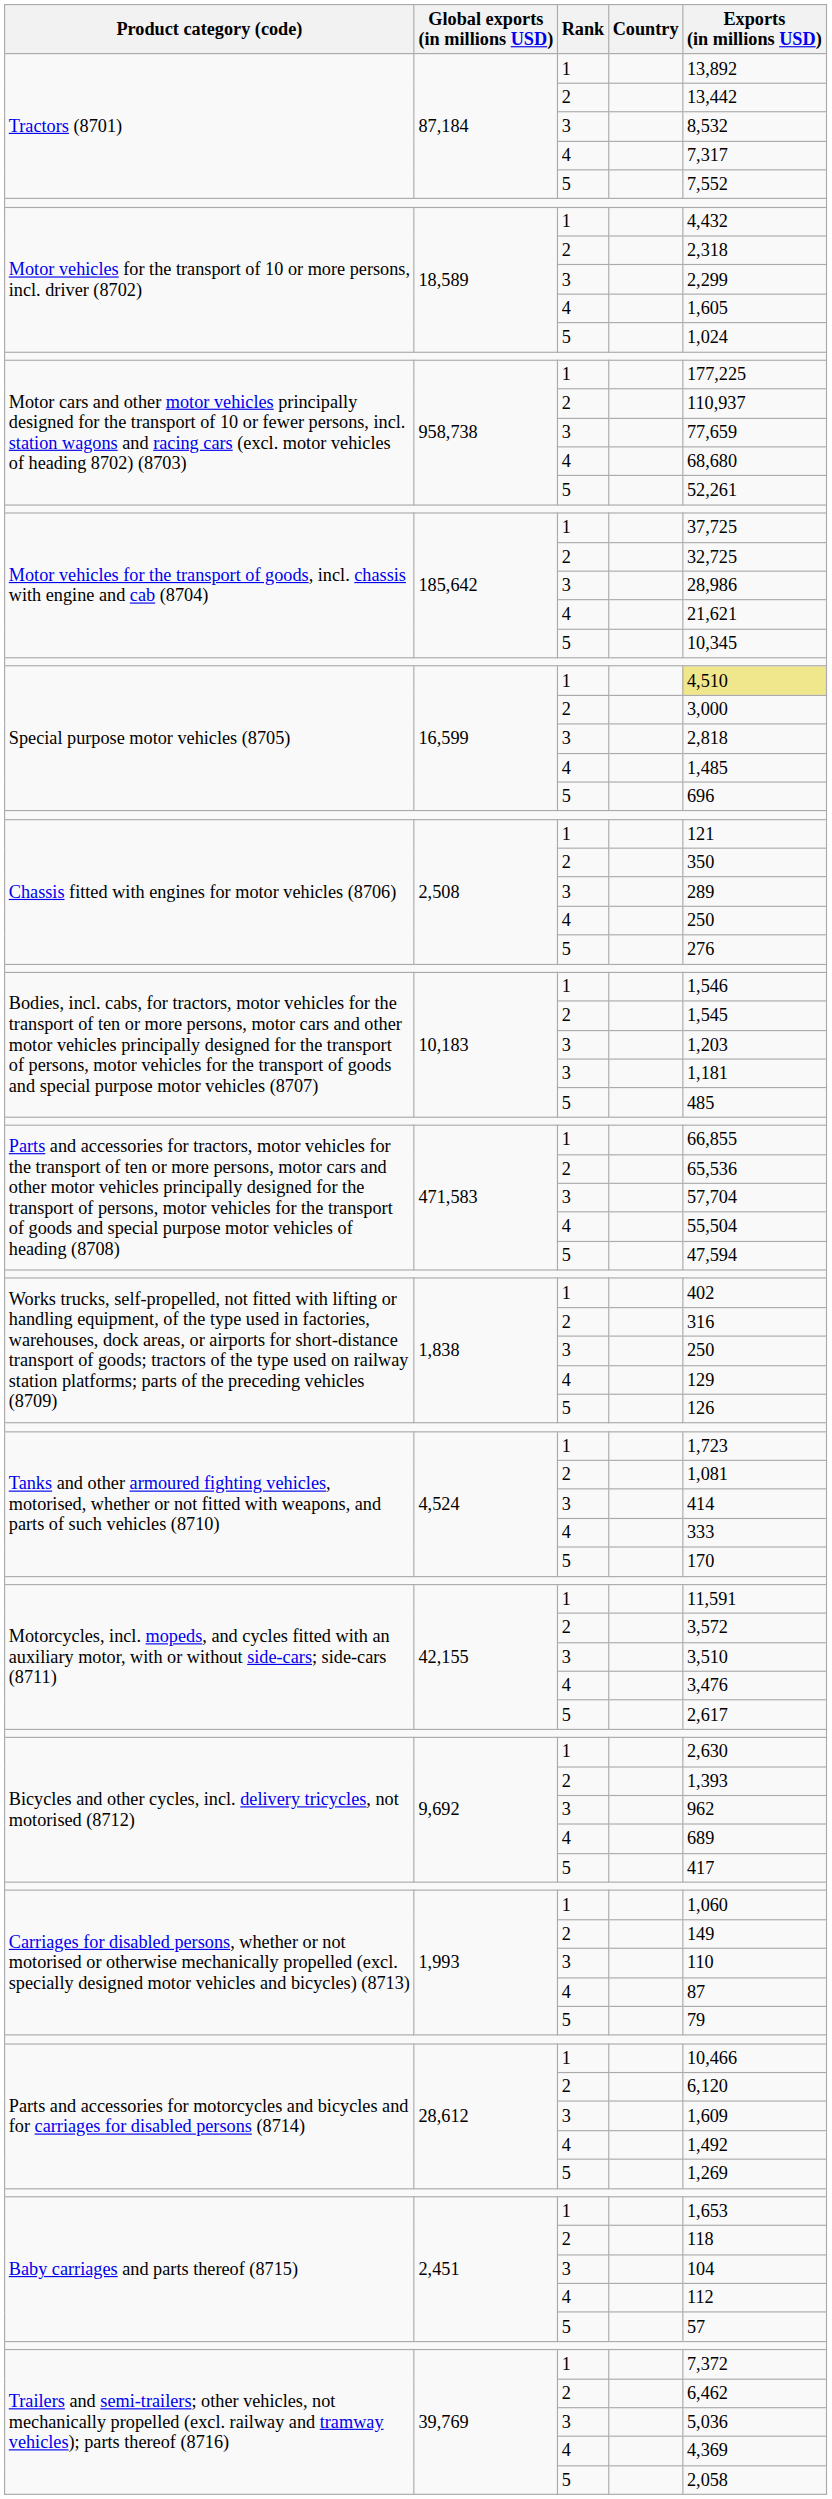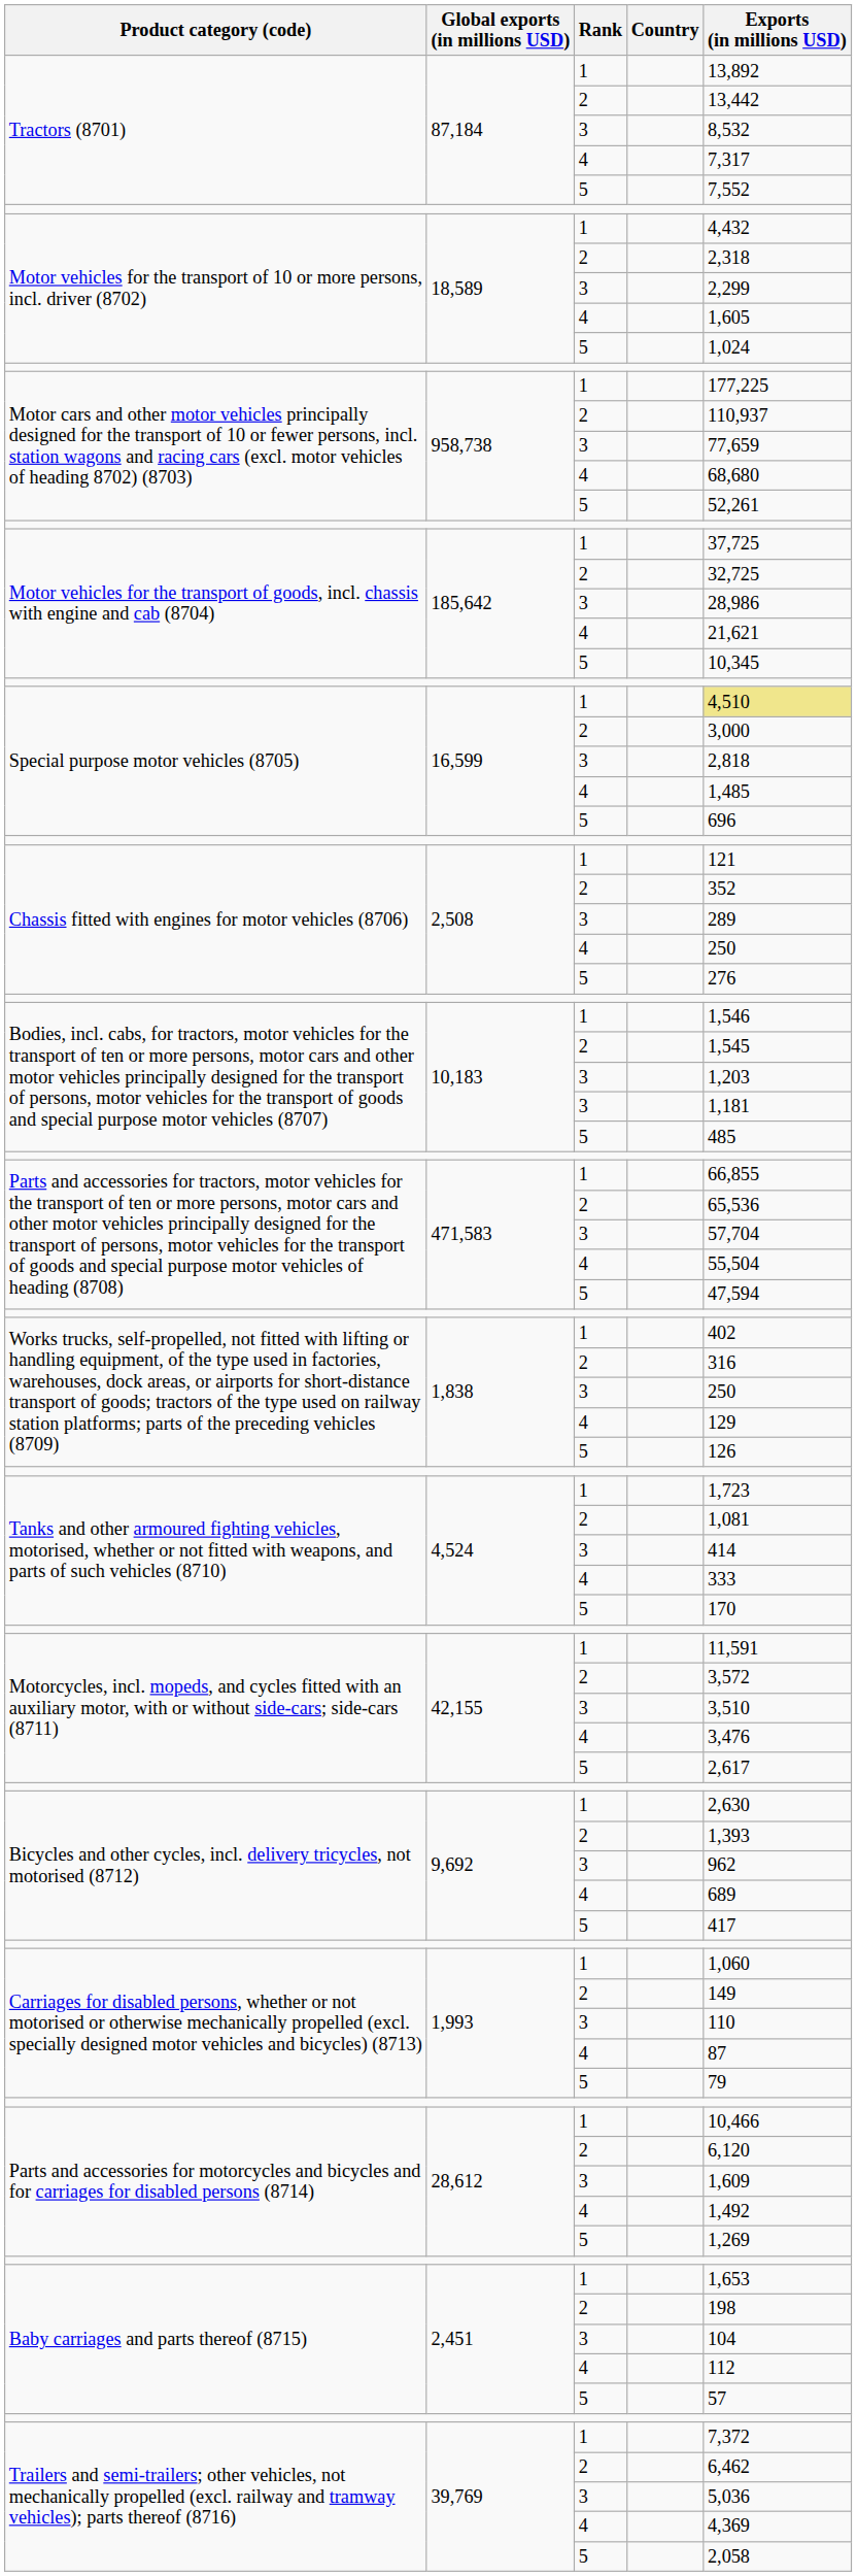 <table class="wikitable sortable">
 <tr>
 <th style="width:22em;">Product category (code)</th>
 <th>Global exports<br>(in millions <a href='#'>USD</a>)</th>
 <th>Rank</th>
 <th>Country</th>
 <th>Exports<br>(in millions <a href='#'>USD</a>)</th>
 </tr>
 <tr>
 <td rowspan="5"><a href='#'>Tractors</a> (8701)</td>
 <td rowspan="5">87,184</td>
 <td>1</td>
 <td></td>
 <td>13,892</td>
 </tr>
 <tr>
 <td>2</td>
 <td></td>
 <td>13,442</td>
 </tr>
 <tr>
 <td>3</td>
 <td></td>
 <td>8,532</td>
 </tr>
 <tr>
 <td>4</td>
 <td></td>
 <td>7,317</td>
 </tr>
 <tr>
 <td>5</td>
 <td></td>
 <td>7,552</td>
 </tr>
 <tr>
 <td colspan="5"></td>
 </tr>
 <tr>
 <td rowspan="5"><a href='#'>Motor vehicles</a> for the transport of 10 or more persons, incl. driver (8702)</td>
 <td rowspan="5">18,589</td>
 <td>1</td>
 <td></td>
 <td>4,432</td>
 </tr>
 <tr>
 <td>2</td>
 <td></td>
 <td>2,318</td>
 </tr>
 <tr>
 <td>3</td>
 <td></td>
 <td>2,299</td>
 </tr>
 <tr>
 <td>4</td>
 <td></td>
 <td>1,605</td>
 </tr>
 <tr>
 <td>5</td>
 <td></td>
 <td>1,024</td>
 </tr>
 <tr>
 <td colspan="5"></td>
 </tr>
 <tr>
 <td rowspan="5">Motor cars and other <a href='#'>motor vehicles</a> principally designed for the transport of 10 or fewer persons, incl. <a href='#'>station wagons</a> and <a href='#'>racing cars</a> (excl. motor vehicles of heading 8702) (8703)</td>
 <td rowspan="5">958,738</td>
 <td>1</td>
 <td></td>
 <td>177,225</td>
 </tr>
 <tr>
 <td>2</td>
 <td></td>
 <td>110,937</td>
 </tr>
 <tr>
 <td>3</td>
 <td></td>
 <td>77,659</td>
 </tr>
 <tr>
 <td>4</td>
 <td></td>
 <td>68,680</td>
 </tr>
 <tr>
 <td>5</td>
 <td></td>
 <td>52,261</td>
 </tr>
 <tr>
 <td colspan="5"></td>
 </tr>
 <tr>
 <td rowspan="5"><a href='#'>Motor vehicles for the transport of goods</a>, incl. <a href='#'>chassis</a> with engine and <a href='#'>cab</a> (8704)</td>
 <td rowspan="5">185,642</td>
 <td>1</td>
 <td></td>
 <td>37,725</td>
 </tr>
 <tr>
 <td>2</td>
 <td></td>
 <td>32,725</td>
 </tr>
 <tr>
 <td>3</td>
 <td></td>
 <td>28,986</td>
 </tr>
 <tr>
 <td>4</td>
 <td></td>
 <td>21,621</td>
 </tr>
 <tr>
 <td>5</td>
 <td></td>
 <td>10,345</td>
 </tr>
 <tr>
 <td colspan="5"></td>
 </tr>
 <tr>
 <td rowspan="5">Special purpose motor vehicles (8705)</td>
 <td rowspan="5">16,599</td>
 <td>1</td>
 <td></td>
 <td style="background: khaki;">4,510</td>
 </tr>
 <tr>
 <td>2</td>
 <td></td>
 <td>3,000</td>
 </tr>
 <tr>
 <td>3</td>
 <td></td>
 <td>2,818</td>
 </tr>
 <tr>
 <td>4</td>
 <td></td>
 <td>1,485</td>
 </tr>
 <tr>
 <td>5</td>
 <td></td>
 <td>696</td>
 </tr>
 <tr>
 <td colspan="5"></td>
 </tr>
 <tr>
 <td rowspan="5"><a href='#'>Chassis</a> fitted with engines for motor vehicles (8706)</td>
 <td rowspan="5">2,508</td>
 <td>1</td>
 <td></td>
 <td>121</td>
 </tr>
 <tr>
 <td>2</td>
 <td></td>
-<td>350</td>
+<td>352</td>
 </tr>
 <tr>
 <td>3</td>
 <td></td>
 <td>289</td>
 </tr>
 <tr>
 <td>4</td>
 <td></td>
 <td>250</td>
 </tr>
 <tr>
 <td>5</td>
 <td></td>
 <td>276</td>
 </tr>
 <tr>
 <td colspan="5"></td>
 </tr>
 <tr>
 <td rowspan="5">Bodies, incl. cabs, for tractors, motor vehicles for the transport of ten or more persons, motor cars and other motor vehicles principally designed for the transport of persons, motor vehicles for the transport of goods and special purpose motor vehicles (8707)</td>
 <td rowspan="5">10,183</td>
 <td>1</td>
 <td></td>
 <td>1,546</td>
 </tr>
 <tr>
 <td>2</td>
 <td></td>
 <td>1,545</td>
 </tr>
 <tr>
 <td>3</td>
 <td></td>
 <td>1,203</td>
 </tr>
 <tr>
 <td>3</td>
 <td></td>
 <td>1,181</td>
 </tr>
 <tr>
 <td>5</td>
 <td></td>
 <td>485</td>
 </tr>
 <tr>
 <td colspan="5"></td>
 </tr>
 <tr>
 <td rowspan="5"><a href='#'>Parts</a> and accessories for tractors, motor vehicles for the transport of ten or more persons, motor cars and other motor vehicles principally designed for the transport of persons, motor vehicles for the transport of goods and special purpose motor vehicles of heading (8708)</td>
 <td rowspan="5">471,583</td>
 <td>1</td>
 <td></td>
 <td>66,855</td>
 </tr>
 <tr>
 <td>2</td>
 <td></td>
 <td>65,536</td>
 </tr>
 <tr>
 <td>3</td>
 <td></td>
 <td>57,704</td>
 </tr>
 <tr>
 <td>4</td>
 <td></td>
 <td>55,504</td>
 </tr>
 <tr>
 <td>5</td>
 <td></td>
 <td>47,594</td>
 </tr>
 <tr>
 <td colspan="5"></td>
 </tr>
 <tr>
 <td rowspan="5">Works trucks, self-propelled, not fitted with lifting or handling equipment, of the type used in factories, warehouses, dock areas, or airports for short-distance transport of goods; tractors of the type used on railway station platforms; parts of the preceding vehicles (8709)</td>
 <td rowspan="5">1,838</td>
 <td>1</td>
 <td></td>
 <td>402</td>
 </tr>
 <tr>
 <td>2</td>
 <td></td>
 <td>316</td>
 </tr>
 <tr>
 <td>3</td>
 <td></td>
 <td>250</td>
 </tr>
 <tr>
 <td>4</td>
 <td></td>
 <td>129</td>
 </tr>
 <tr>
 <td>5</td>
 <td></td>
 <td>126</td>
 </tr>
 <tr>
 <td colspan="5"></td>
 </tr>
 <tr>
 <td rowspan="5"><a href='#'>Tanks</a> and other <a href='#'>armoured fighting vehicles</a>, motorised, whether or not fitted with weapons, and parts of such vehicles (8710)</td>
 <td rowspan="5">4,524</td>
 <td>1</td>
 <td></td>
 <td>1,723</td>
 </tr>
 <tr>
 <td>2</td>
 <td></td>
 <td>1,081</td>
 </tr>
 <tr>
 <td>3</td>
 <td></td>
 <td>414</td>
 </tr>
 <tr>
 <td>4</td>
 <td></td>
 <td>333</td>
 </tr>
 <tr>
 <td>5</td>
 <td></td>
 <td>170</td>
 </tr>
 <tr>
 <td colspan="5"></td>
 </tr>
 <tr>
 <td rowspan="5">Motorcycles, incl. <a href='#'>mopeds</a>, and cycles fitted with an auxiliary motor, with or without <a href='#'>side-cars</a>; side-cars (8711)</td>
 <td rowspan="5">42,155</td>
 <td>1</td>
 <td></td>
 <td>11,591</td>
 </tr>
 <tr>
 <td>2</td>
 <td></td>
 <td>3,572</td>
 </tr>
 <tr>
 <td>3</td>
 <td></td>
 <td>3,510</td>
 </tr>
 <tr>
 <td>4</td>
 <td></td>
 <td>3,476</td>
 </tr>
 <tr>
 <td>5</td>
 <td></td>
 <td>2,617</td>
 </tr>
 <tr>
 <td colspan="5"></td>
 </tr>
 <tr>
 <td rowspan="5">Bicycles and other cycles, incl. <a href='#'>delivery tricycles</a>, not motorised (8712)</td>
 <td rowspan="5">9,692</td>
 <td>1</td>
 <td></td>
 <td>2,630</td>
 </tr>
 <tr>
 <td>2</td>
 <td></td>
 <td>1,393</td>
 </tr>
 <tr>
 <td>3</td>
 <td></td>
 <td>962</td>
 </tr>
 <tr>
 <td>4</td>
 <td></td>
 <td>689</td>
 </tr>
 <tr>
 <td>5</td>
 <td></td>
 <td>417</td>
 </tr>
 <tr>
 <td colspan="5"></td>
 </tr>
 <tr>
 <td rowspan="5"><a href='#'>Carriages for disabled persons</a>, whether or not motorised or otherwise mechanically propelled (excl. specially designed motor vehicles and bicycles) (8713)</td>
 <td rowspan="5">1,993</td>
 <td>1</td>
 <td></td>
 <td>1,060</td>
 </tr>
 <tr>
 <td>2</td>
 <td></td>
 <td>149</td>
 </tr>
 <tr>
 <td>3</td>
 <td></td>
 <td>110</td>
 </tr>
 <tr>
 <td>4</td>
 <td></td>
 <td>87</td>
 </tr>
 <tr>
 <td>5</td>
 <td></td>
 <td>79</td>
 </tr>
 <tr>
 <td colspan="5"></td>
 </tr>
 <tr>
 <td rowspan="5">Parts and accessories for motorcycles and bicycles and for <a href='#'>carriages for disabled persons</a> (8714)</td>
 <td rowspan="5">28,612</td>
 <td>1</td>
 <td></td>
 <td>10,466</td>
 </tr>
 <tr>
 <td>2</td>
 <td></td>
 <td>6,120</td>
 </tr>
 <tr>
 <td>3</td>
 <td></td>
 <td>1,609</td>
 </tr>
 <tr>
 <td>4</td>
 <td></td>
 <td>1,492</td>
 </tr>
 <tr>
 <td>5</td>
 <td></td>
 <td>1,269</td>
 </tr>
 <tr>
 <td colspan="5"></td>
 </tr>
 <tr>
 <td rowspan="5"><a href='#'>Baby carriages</a> and parts thereof (8715)</td>
 <td rowspan="5">2,451</td>
 <td>1</td>
 <td></td>
 <td>1,653</td>
 </tr>
 <tr>
 <td>2</td>
 <td></td>
-<td>118</td>
+<td>198</td>
 </tr>
 <tr>
 <td>3</td>
 <td></td>
 <td>104</td>
 </tr>
 <tr>
 <td>4</td>
 <td></td>
 <td>112</td>
 </tr>
 <tr>
 <td>5</td>
 <td></td>
 <td>57</td>
 </tr>
 <tr>
 <td colspan="5"></td>
 </tr>
 <tr>
 <td rowspan="5"><a href='#'>Trailers</a> and <a href='#'>semi-trailers</a>; other vehicles, not mechanically propelled (excl. railway and <a href='#'>tramway vehicles</a>); parts thereof (8716)</td>
 <td rowspan="5">39,769</td>
 <td>1</td>
 <td></td>
 <td>7,372</td>
 </tr>
 <tr>
 <td>2</td>
 <td></td>
 <td>6,462</td>
 </tr>
 <tr>
 <td>3</td>
 <td></td>
 <td>5,036</td>
 </tr>
 <tr>
 <td>4</td>
 <td></td>
 <td>4,369</td>
 </tr>
 <tr>
 <td>5</td>
 <td></td>
 <td>2,058</td>
 </tr>
 </table>
